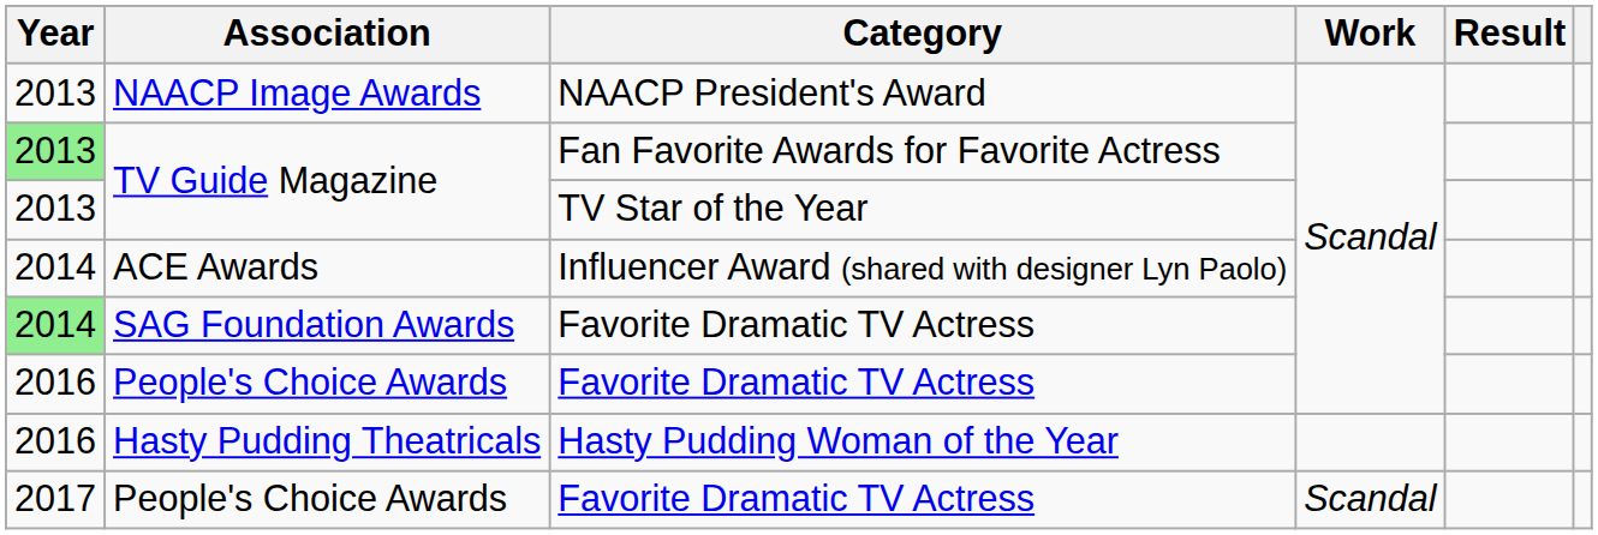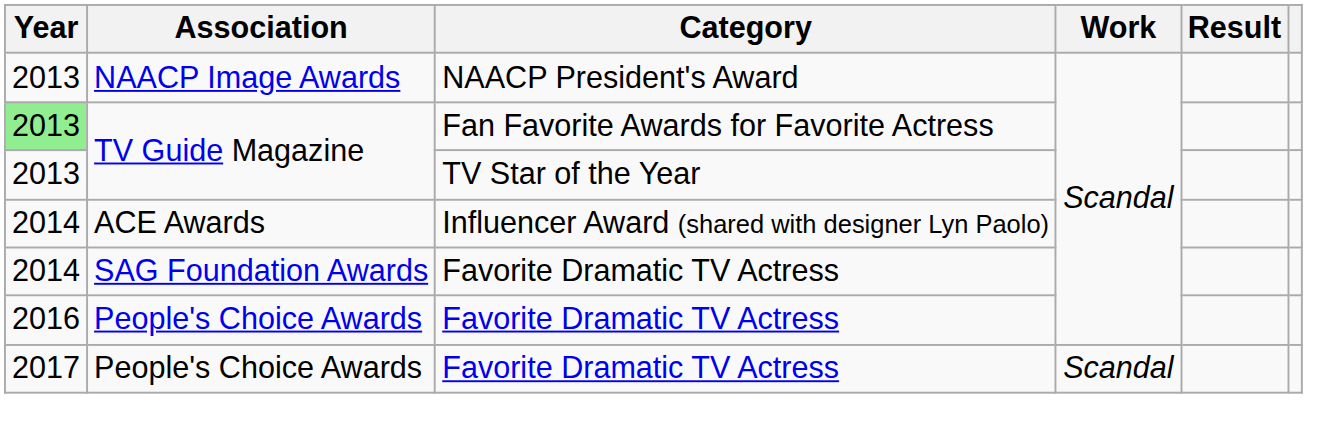 <table class="wikitable sortable">
 <tr>
 <th>Year</th>
 <th>Association</th>
 <th>Category</th>
 <th>Work</th>
 <th>Result</th>
 <th></th>
 </tr>
 <tr>
 <td>2013</td>
 <td><a href='#'>NAACP Image Awards</a></td>
 <td>NAACP President's Award</td>
 <td rowspan="6"><em>Scandal</em></td>
 <td></td>
 <td align="center"></td>
 </tr>
 <tr>
 <td style="background: lightgreen;">2013</td>
 <td rowspan=2><a href='#'>TV Guide</a> Magazine</td>
 <td>Fan Favorite Awards for Favorite Actress</td>
 <td></td>
 <td align="center"></td>
 </tr>
 <tr>
 <td>2013</td>
 <td>TV Star of the Year</td>
 <td></td>
 <td align="center"></td>
 </tr>
 <tr>
 <td>2014</td>
 <td>ACE Awards</td>
 <td>Influencer Award <small>(shared with designer Lyn Paolo)</small></td>
 <td></td>
 <td align="center"></td>
 </tr>
 <tr>
-<td style="background: lightgreen;">2014</td>
+<td>2014</td>
 <td><a href='#'>SAG Foundation Awards</a></td>
 <td>Favorite Dramatic TV Actress</td>
 <td></td>
 <td align="center"></td>
 </tr>
 <tr>
 <td>2016</td>
 <td><a href='#'>People's Choice Awards</a></td>
 <td><a href='#'>Favorite Dramatic TV Actress</a></td>
 <td></td>
 <td align="center"></td>
 </tr>
 <tr>
-<td>2016</td>
-<td><a href='#'>Hasty Pudding Theatricals</a></td>
-<td><a href='#'>Hasty Pudding Woman of the Year</a></td>
-<td></td>
-<td></td>
-<td align="center"></td>
-</tr>
-<tr>
 <td>2017</td>
 <td>People's Choice Awards</td>
 <td><a href='#'>Favorite Dramatic TV Actress</a></td>
 <td><em>Scandal</em></td>
 <td></td>
 <td align="center"></td>
 </tr>
 </table>
